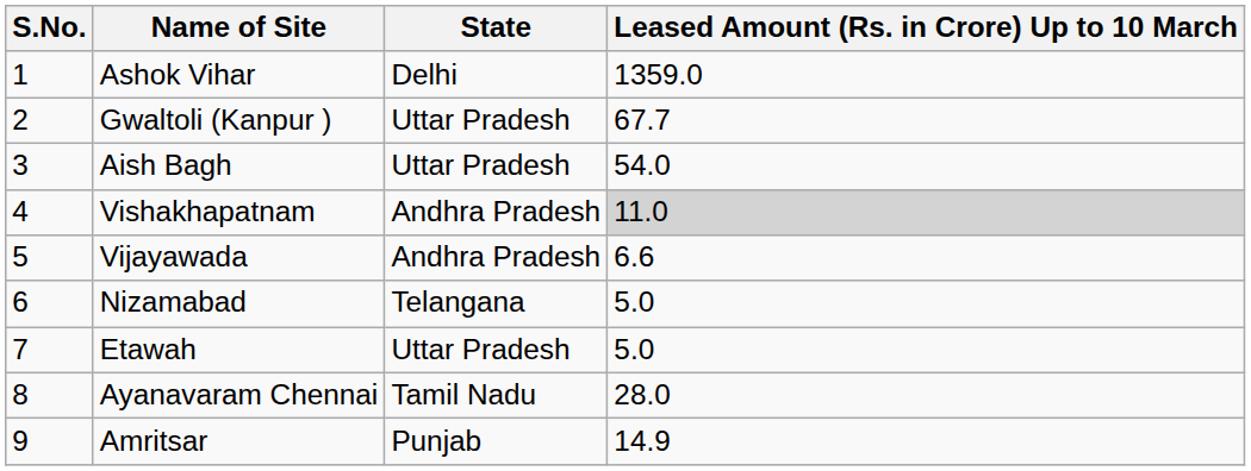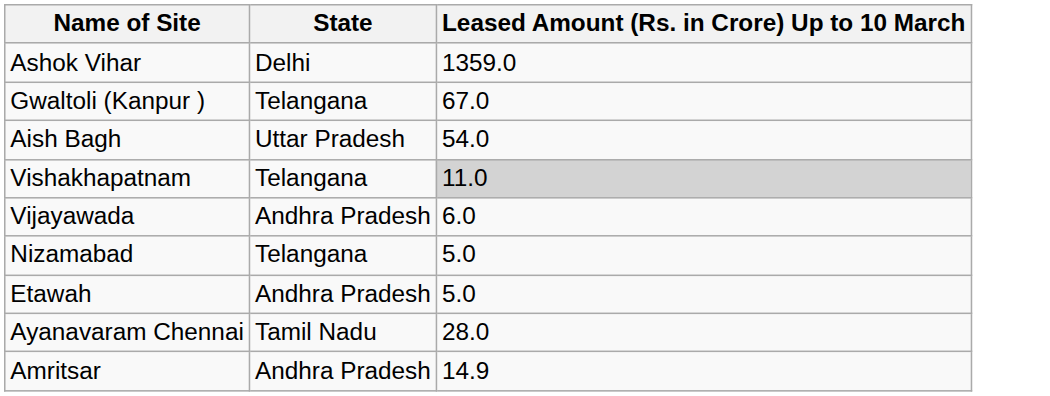 <table class="wikitable">
 <tr>
-<th>S.No.</th>
 <th>Name of Site</th>
 <th>State</th>
 <th>Leased Amount (Rs. in Crore) <strong>Up to 10 March</strong></th>
 </tr>
 <tr>
-<td>1</td>
 <td>Ashok Vihar</td>
 <td>Delhi</td>
 <td>1359.0</td>
 </tr>
 <tr>
-<td>2</td>
 <td>Gwaltoli (Kanpur )</td>
-<td>Uttar Pradesh</td>
-<td>67.7</td>
+<td>Telangana</td>
+<td>67.0</td>
 </tr>
 <tr>
-<td>3</td>
 <td>Aish Bagh</td>
 <td>Uttar Pradesh</td>
 <td>54.0</td>
 </tr>
 <tr>
-<td>4</td>
 <td>Vishakhapatnam</td>
-<td>Andhra Pradesh</td>
+<td>Telangana</td>
 <td style="background: lightgrey;">11.0</td>
 </tr>
 <tr>
-<td>5</td>
 <td>Vijayawada</td>
 <td>Andhra Pradesh</td>
-<td>6.6</td>
+<td>6.0</td>
 </tr>
 <tr>
-<td>6</td>
 <td>Nizamabad</td>
 <td>Telangana</td>
 <td>5.0</td>
 </tr>
 <tr>
-<td>7</td>
 <td>Etawah</td>
-<td>Uttar Pradesh</td>
+<td>Andhra Pradesh</td>
 <td>5.0</td>
 </tr>
 <tr>
-<td>8</td>
 <td>Ayanavaram Chennai</td>
 <td>Tamil Nadu</td>
 <td>28.0</td>
 </tr>
 <tr>
-<td>9</td>
 <td>Amritsar</td>
-<td>Punjab</td>
+<td>Andhra Pradesh</td>
 <td>14.9</td>
 </tr>
 </table>
